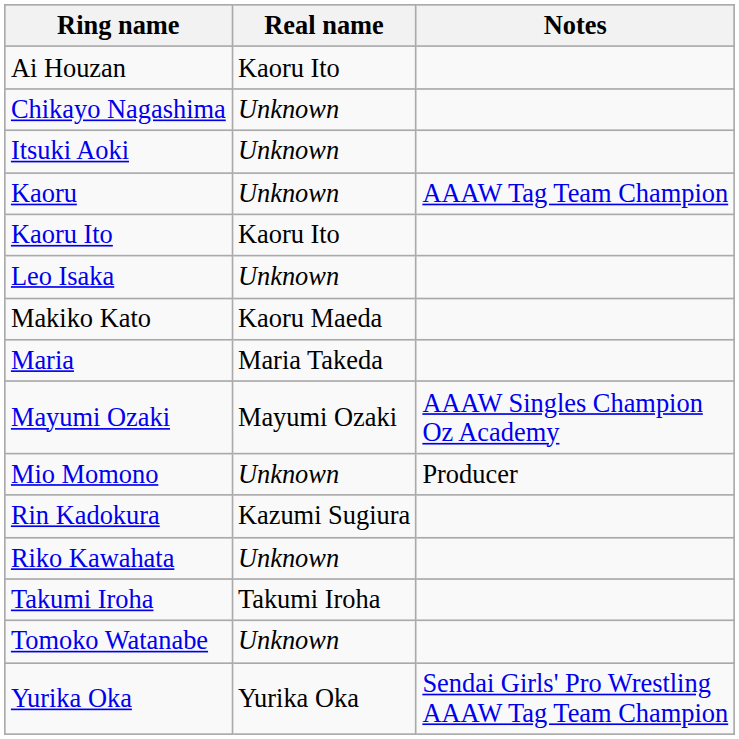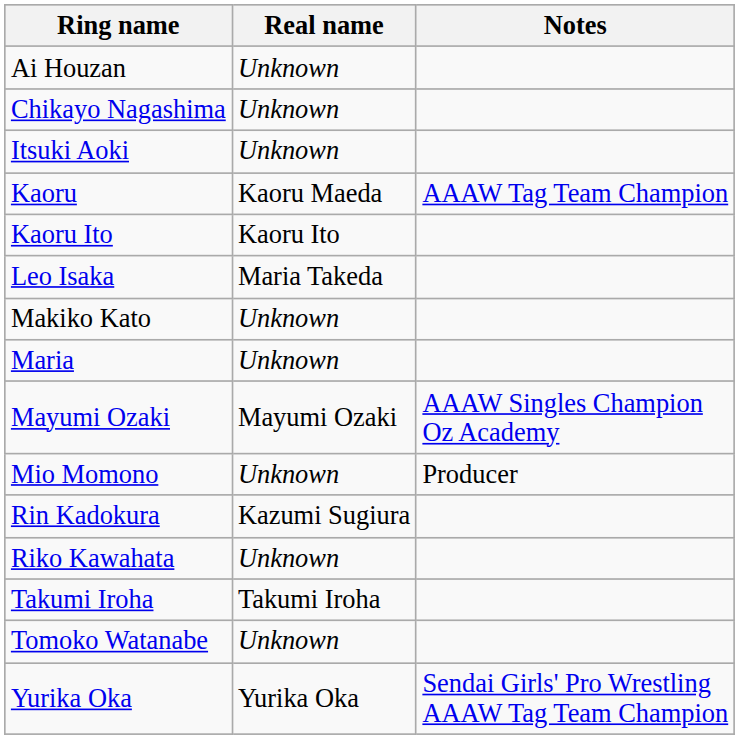 <table class="wikitable sortable" align="left center">
 <tr>
 <th>Ring name</th>
 <th>Real name</th>
 <th>Notes</th>
 </tr>
 <tr>
 <td>Ai Houzan</td>
-<td>Kaoru Ito</td>
+<td><em>Unknown</em></td>
 <td></td>
 </tr>
 <tr>
 <td><a href='#'>Chikayo Nagashima</a></td>
 <td><em>Unknown</em></td>
 <td></td>
 </tr>
 <tr>
 <td><a href='#'>Itsuki Aoki</a></td>
 <td><em>Unknown</em></td>
 <td></td>
 </tr>
 <tr>
 <td><a href='#'>Kaoru</a></td>
-<td><em>Unknown</em></td>
+<td>Kaoru Maeda</td>
 <td><a href='#'>AAAW Tag Team Champion</a></td>
 </tr>
 <tr>
 <td><a href='#'>Kaoru Ito</a></td>
 <td>Kaoru Ito</td>
 <td></td>
 </tr>
 <tr>
 <td><a href='#'>Leo Isaka</a></td>
+<td>Maria Takeda</td>
+<td></td>
+</tr>
+<tr>
+<td>Makiko Kato</td>
 <td><em>Unknown</em></td>
 <td></td>
 </tr>
 <tr>
-<td>Makiko Kato</td>
-<td>Kaoru Maeda</td>
-<td></td>
-</tr>
-<tr>
 <td><a href='#'>Maria</a></td>
-<td>Maria Takeda</td>
+<td><em>Unknown</em></td>
 <td></td>
 </tr>
 <tr>
 <td><a href='#'>Mayumi Ozaki</a></td>
 <td>Mayumi Ozaki</td>
 <td><a href='#'>AAAW Singles Champion</a><br><a href='#'>Oz Academy</a></td>
 </tr>
 <tr>
 <td><a href='#'>Mio Momono</a></td>
 <td><em>Unknown</em></td>
 <td>Producer</td>
 </tr>
 <tr>
 <td><a href='#'>Rin Kadokura</a></td>
 <td>Kazumi Sugiura</td>
 <td></td>
 </tr>
 <tr>
 <td><a href='#'>Riko Kawahata</a></td>
 <td><em>Unknown</em></td>
 <td></td>
 </tr>
 <tr>
 <td><a href='#'>Takumi Iroha</a></td>
 <td>Takumi Iroha</td>
 <td></td>
 </tr>
 <tr>
 <td><a href='#'>Tomoko Watanabe</a></td>
 <td><em>Unknown</em></td>
 <td></td>
 </tr>
 <tr>
 <td><a href='#'>Yurika Oka</a></td>
 <td>Yurika Oka</td>
 <td><a href='#'>Sendai Girls' Pro Wrestling</a><br><a href='#'>AAAW Tag Team Champion</a></td>
 </tr>
 </table>
